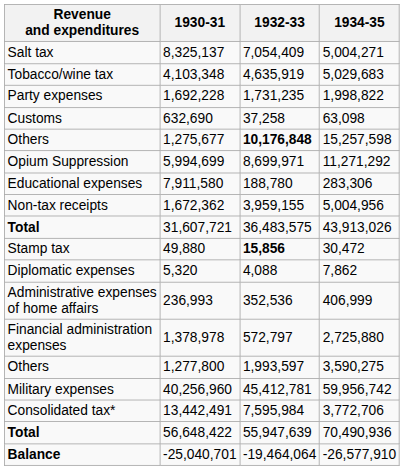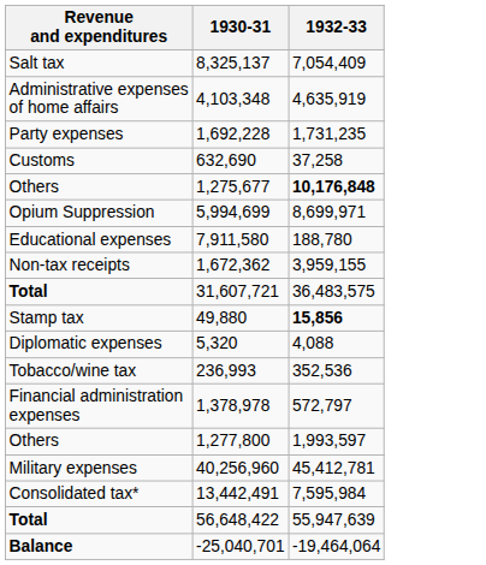 <table class="wikitable">
 <tr>
 <th>Revenue<br>and expenditures</th>
 <th>1930-31</th>
 <th>1932-33</th>
-<th>1934-35</th>
 </tr>
 <tr>
 <td>Salt tax</td>
 <td>8,325,137</td>
 <td>7,054,409</td>
-<td>5,004,271</td>
 </tr>
 <tr>
-<td>Tobacco/wine tax</td>
+<td>Administrative expenses<br>of home affairs</td>
 <td>4,103,348</td>
 <td>4,635,919</td>
-<td>5,029,683</td>
 </tr>
 <tr>
 <td>Party expenses</td>
 <td>1,692,228</td>
 <td>1,731,235</td>
-<td>1,998,822</td>
 </tr>
 <tr>
 <td>Customs</td>
 <td>632,690</td>
 <td>37,258</td>
-<td>63,098</td>
 </tr>
 <tr>
 <td>Others</td>
 <td>1,275,677</td>
 <td><strong>10,176,848</strong></td>
-<td>15,257,598</td>
 </tr>
 <tr>
 <td>Opium Suppression</td>
 <td>5,994,699</td>
 <td>8,699,971</td>
-<td>11,271,292</td>
 </tr>
 <tr>
 <td>Educational expenses</td>
 <td>7,911,580</td>
 <td>188,780</td>
-<td>283,306</td>
 </tr>
 <tr>
 <td>Non-tax receipts</td>
 <td>1,672,362</td>
 <td>3,959,155</td>
-<td>5,004,956</td>
 </tr>
 <tr>
 <td><strong>Total</strong></td>
 <td>31,607,721</td>
 <td>36,483,575</td>
-<td>43,913,026</td>
 </tr>
 <tr>
 <td>Stamp tax</td>
 <td>49,880</td>
 <td><strong>15,856</strong></td>
-<td>30,472</td>
 </tr>
 <tr>
 <td>Diplomatic expenses</td>
 <td>5,320</td>
 <td>4,088</td>
-<td>7,862</td>
 </tr>
 <tr>
-<td>Administrative expenses<br>of home affairs</td>
+<td>Tobacco/wine tax</td>
 <td>236,993</td>
 <td>352,536</td>
-<td>406,999</td>
 </tr>
 <tr>
 <td>Financial administration<br>expenses</td>
 <td>1,378,978</td>
 <td>572,797</td>
-<td>2,725,880</td>
 </tr>
 <tr>
 <td>Others</td>
 <td>1,277,800</td>
 <td>1,993,597</td>
-<td>3,590,275</td>
 </tr>
 <tr>
 <td>Military expenses</td>
 <td>40,256,960</td>
 <td>45,412,781</td>
-<td>59,956,742</td>
 </tr>
 <tr>
 <td>Consolidated tax*</td>
 <td>13,442,491</td>
 <td>7,595,984</td>
-<td>3,772,706</td>
 </tr>
 <tr>
 <td><strong>Total</strong></td>
 <td>56,648,422</td>
 <td>55,947,639</td>
-<td>70,490,936</td>
 </tr>
 <tr>
 <td><strong>Balance</strong></td>
 <td>-25,040,701</td>
 <td>-19,464,064</td>
-<td>-26,577,910</td>
 </tr>
 </table>
